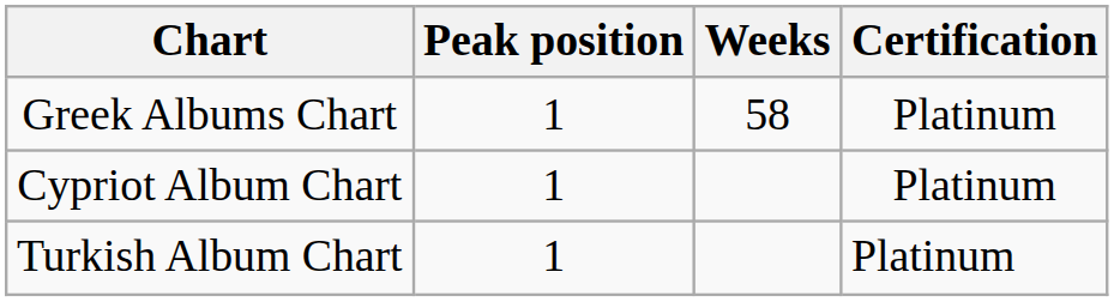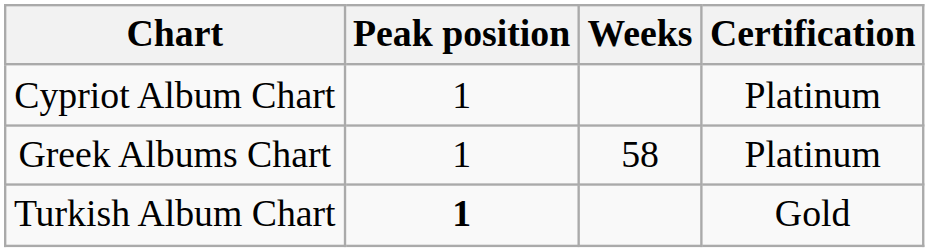 <table class="wikitable">
 <tr>
 <th align="left">Chart</th>
 <th align="left">Peak position</th>
 <th align="left">Weeks</th>
 <th align="left">Certification</th>
 </tr>
 <tr style="text-align:center;">
+<td>Cypriot Album Chart</td>
+<td>1</td>
+<td style="text-align:center;"></td>
+<td>Platinum</td>
+</tr>
+<tr style="text-align:center;">
 <td>Greek Albums Chart</td>
 <td>1</td>
 <td>58</td>
 <td>Platinum</td>
 </tr>
-<tr style="text-align:center;">
-<td>Cypriot Album Chart</td>
-<td>1</td>
-<td style="text-align:center;"></td>
-<td>Platinum</td>
-</tr>
 <tr>
 <td align="left">Turkish Album Chart</td>
-<td style="text-align:center;">1</td>
+<td style="text-align:center;"><strong>1</strong></td>
 <td style="text-align:center;"></td>
-<td>Platinum</td>
+<td style="text-align:center;">Gold</td>
 </tr>
 </table>
